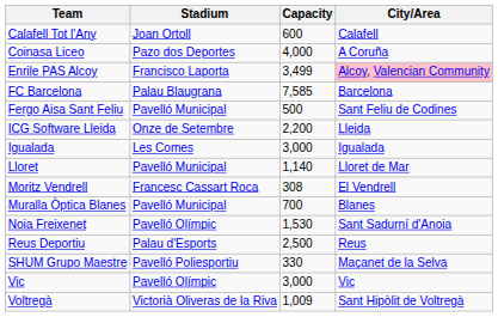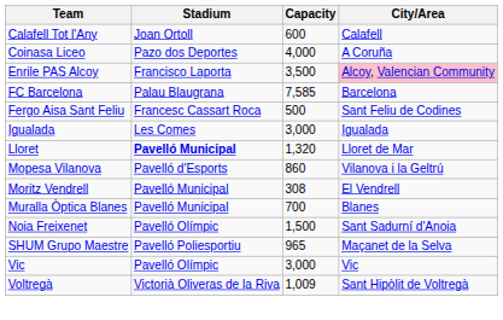 <table class="wikitable sortable">
 <tr>
 <th>Team</th>
 <th>Stadium</th>
 <th>Capacity</th>
 <th>City/Area</th>
 </tr>
 <tr>
 <td><a href='#'>Calafell Tot l'Any</a></td>
 <td><a href='#'>Joan Ortoll</a></td>
 <td>600</td>
 <td><a href='#'>Calafell</a></td>
 </tr>
 <tr>
 <td><a href='#'>Coinasa Liceo</a></td>
 <td><a href='#'>Pazo dos Deportes</a></td>
 <td>4,000</td>
 <td><a href='#'>A Coruña</a></td>
 </tr>
 <tr>
 <td><a href='#'>Enrile PAS Alcoy</a></td>
 <td><a href='#'>Francisco Laporta</a></td>
-<td>3,499</td>
+<td>3,500</td>
 <td style="background: pink;"><a href='#'>Alcoy</a>, <a href='#'>Valencian Community</a></td>
 </tr>
 <tr>
 <td><a href='#'>FC Barcelona</a></td>
 <td><a href='#'>Palau Blaugrana</a></td>
 <td>7,585</td>
 <td><a href='#'>Barcelona</a></td>
 </tr>
 <tr>
 <td><a href='#'>Fergo Aisa Sant Feliu</a></td>
-<td><a href='#'>Pavelló Municipal</a></td>
+<td><a href='#'>Francesc Cassart Roca</a></td>
 <td>500</td>
 <td><a href='#'>Sant Feliu de Codines</a></td>
-</tr>
-<tr>
-<td><a href='#'>ICG Software Lleida</a></td>
-<td><a href='#'>Onze de Setembre</a></td>
-<td>2,200</td>
-<td><a href='#'>Lleida</a></td>
 </tr>
 <tr>
 <td><a href='#'>Igualada</a></td>
 <td><a href='#'>Les Comes</a></td>
 <td>3,000</td>
 <td><a href='#'>Igualada</a></td>
 </tr>
 <tr>
 <td><a href='#'>Lloret</a></td>
-<td><a href='#'>Pavelló Municipal</a></td>
-<td>1,140</td>
+<td><strong><a href='#'>Pavelló Municipal</a></strong></td>
+<td>1,320</td>
 <td><a href='#'>Lloret de Mar</a></td>
 </tr>
 <tr>
+<td><a href='#'>Mopesa Vilanova</a></td>
+<td><a href='#'>Pavelló d'Esports</a></td>
+<td>860</td>
+<td><a href='#'>Vilanova i la Geltrú</a></td>
+</tr>
+<tr>
 <td><a href='#'>Moritz Vendrell</a></td>
-<td><a href='#'>Francesc Cassart Roca</a></td>
+<td><a href='#'>Pavelló Municipal</a></td>
 <td>308</td>
 <td><a href='#'>El Vendrell</a></td>
 </tr>
 <tr>
 <td><a href='#'>Muralla Òptica Blanes</a></td>
 <td><a href='#'>Pavelló Municipal</a></td>
 <td>700</td>
 <td><a href='#'>Blanes</a></td>
 </tr>
 <tr>
 <td><a href='#'>Noia Freixenet</a></td>
 <td><a href='#'>Pavelló Olímpic</a></td>
-<td>1,530</td>
+<td>1,500</td>
 <td><a href='#'>Sant Sadurní d'Anoia</a></td>
-</tr>
-<tr>
-<td><a href='#'>Reus Deportiu</a></td>
-<td><a href='#'>Palau d'Esports</a></td>
-<td>2,500</td>
-<td><a href='#'>Reus</a></td>
 </tr>
 <tr>
 <td><a href='#'>SHUM Grupo Maestre</a></td>
 <td><a href='#'>Pavelló Poliesportiu</a></td>
-<td>330</td>
+<td>965</td>
 <td><a href='#'>Maçanet de la Selva</a></td>
 </tr>
 <tr>
 <td><a href='#'>Vic</a></td>
 <td><a href='#'>Pavelló Olímpic</a></td>
 <td>3,000</td>
 <td><a href='#'>Vic</a></td>
 </tr>
 <tr>
 <td><a href='#'>Voltregà</a></td>
 <td><a href='#'>Victorià Oliveras de la Riva</a></td>
 <td>1,009</td>
 <td><a href='#'>Sant Hipòlit de Voltregà</a></td>
 </tr>
 </table>
